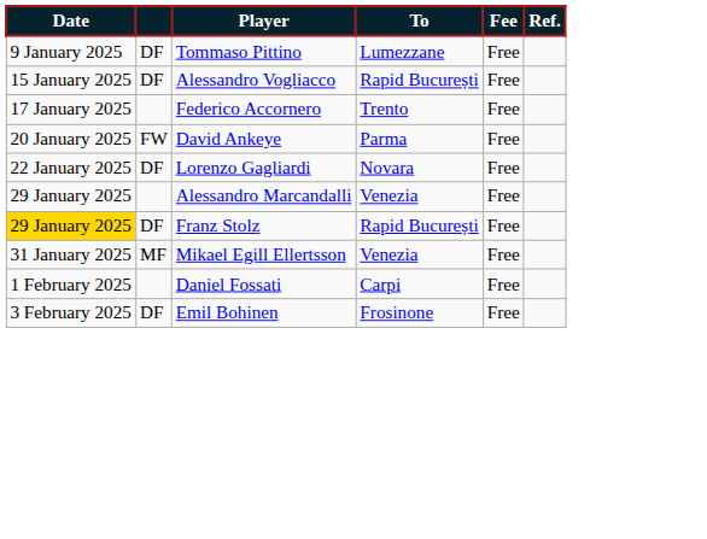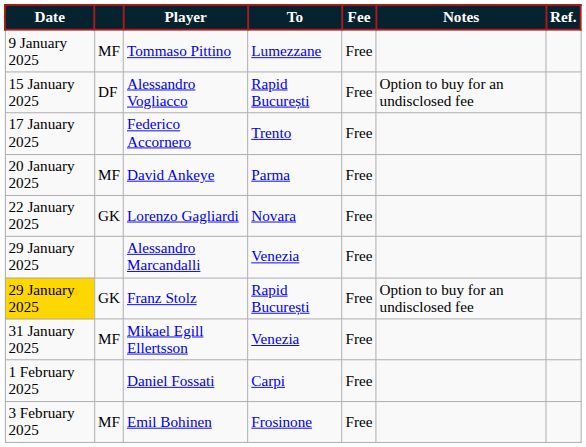 <table class="wikitable">
 <tr>
 <th style="background:#05232F;color:white;border:2px solid #AE1919">Date</th>
 <th style="background:#05232F;color:white;border:2px solid #AE1919"></th>
 <th style="background:#05232F;color:white;border:2px solid #AE1919">Player</th>
 <th style="background:#05232F;color:white;border:2px solid #AE1919">To</th>
 <th style="background:#05232F;color:white;border:2px solid #AE1919">Fee</th>
+<th style="background:#05232F;color:white;border:2px solid #AE1919">Notes</th>
 <th style="background:#05232F;color:white;border:2px solid #AE1919">Ref.</th>
 </tr>
 <tr>
 <td>9 January 2025</td>
-<td>DF</td>
+<td>MF</td>
 <td> <a href='#'>Tommaso Pittino</a></td>
 <td> <a href='#'>Lumezzane</a></td>
 <td>Free</td>
+<td></td>
 <td></td>
 </tr>
 <tr>
 <td>15 January 2025</td>
 <td>DF</td>
 <td> <a href='#'>Alessandro Vogliacco</a></td>
 <td> <a href='#'>Rapid București</a></td>
 <td>Free</td>
+<td>Option to buy for an undisclosed fee</td>
 <td></td>
 </tr>
 <tr>
 <td>17 January 2025</td>
 <td></td>
 <td> <a href='#'>Federico Accornero</a></td>
 <td> <a href='#'>Trento</a></td>
 <td>Free</td>
 <td></td>
+<td></td>
 </tr>
 <tr>
 <td>20 January 2025</td>
-<td>FW</td>
+<td>MF</td>
 <td> <a href='#'>David Ankeye</a></td>
 <td> <a href='#'>Parma</a></td>
 <td>Free</td>
 <td></td>
+<td></td>
 </tr>
 <tr>
 <td>22 January 2025</td>
-<td>DF</td>
+<td>GK</td>
 <td> <a href='#'>Lorenzo Gagliardi</a></td>
 <td> <a href='#'>Novara</a></td>
 <td>Free</td>
+<td></td>
 <td></td>
 </tr>
 <tr>
 <td>29 January 2025</td>
 <td></td>
 <td> <a href='#'>Alessandro Marcandalli</a></td>
 <td> <a href='#'>Venezia</a></td>
 <td>Free</td>
 <td></td>
+<td></td>
 </tr>
 <tr>
 <td style="background: gold;">29 January 2025</td>
-<td>DF</td>
+<td>GK</td>
 <td> <a href='#'>Franz Stolz</a></td>
 <td> <a href='#'>Rapid București</a></td>
 <td>Free</td>
+<td>Option to buy for an undisclosed fee</td>
 <td></td>
 </tr>
 <tr>
 <td>31 January 2025</td>
 <td>MF</td>
 <td> <a href='#'>Mikael Egill Ellertsson</a></td>
 <td> <a href='#'>Venezia</a></td>
 <td>Free</td>
 <td></td>
+<td></td>
 </tr>
 <tr>
 <td>1 February 2025</td>
 <td></td>
 <td> <a href='#'>Daniel Fossati</a></td>
 <td> <a href='#'>Carpi</a></td>
 <td>Free</td>
 <td></td>
+<td></td>
 </tr>
 <tr>
 <td>3 February 2025</td>
-<td>DF</td>
+<td>MF</td>
 <td> <a href='#'>Emil Bohinen</a></td>
 <td> <a href='#'>Frosinone</a></td>
 <td>Free</td>
 <td></td>
+<td></td>
 </tr>
 </table>
